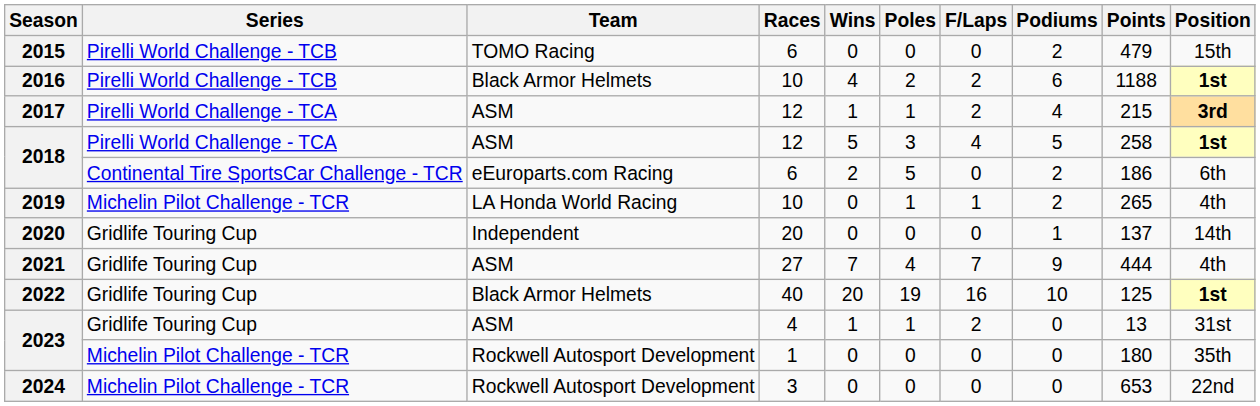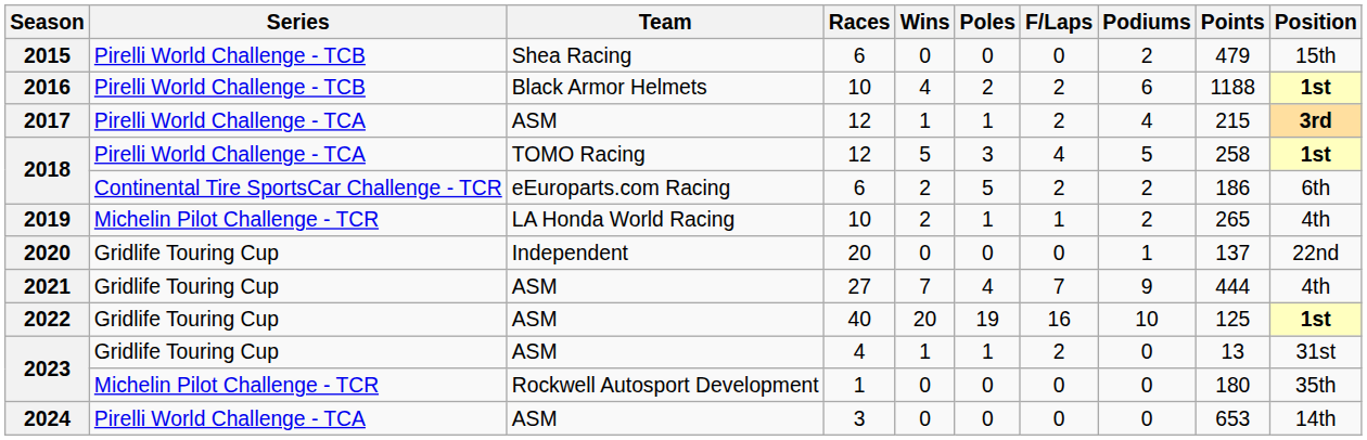 <table class="wikitable" style="font-size: 90%; text-align:center">
 <tr>
 <th>Season</th>
 <th>Series</th>
 <th>Team</th>
 <th>Races</th>
 <th>Wins</th>
 <th>Poles</th>
 <th>F/Laps</th>
 <th>Podiums</th>
 <th>Points</th>
 <th>Position</th>
 </tr>
 <tr>
 <th>2015</th>
 <td align="left"><a href='#'>Pirelli World Challenge - TCB</a></td>
-<td align="left">TOMO Racing</td>
+<td align="left">Shea Racing</td>
 <td>6</td>
 <td>0</td>
 <td>0</td>
 <td>0</td>
 <td>2</td>
 <td>479</td>
 <td>15th</td>
 </tr>
 <tr>
 <th>2016</th>
 <td align="left"><a href='#'>Pirelli World Challenge - TCB</a></td>
 <td align="left">Black Armor Helmets</td>
 <td>10</td>
 <td>4</td>
 <td>2</td>
 <td>2</td>
 <td>6</td>
 <td>1188</td>
 <td style="background:#FFFFBF;"><strong>1st</strong></td>
 </tr>
 <tr>
 <th>2017</th>
 <td align="left"><a href='#'>Pirelli World Challenge - TCA</a></td>
 <td align="left">ASM</td>
 <td>12</td>
 <td>1</td>
 <td>1</td>
 <td>2</td>
 <td>4</td>
 <td>215</td>
 <td style="background:#ffdf9f;"><strong>3rd</strong></td>
 </tr>
 <tr>
 <th rowspan="2">2018</th>
 <td align="left"><a href='#'>Pirelli World Challenge - TCA</a></td>
-<td align="left">ASM</td>
+<td align="left">TOMO Racing</td>
 <td>12</td>
 <td>5</td>
 <td>3</td>
 <td>4</td>
 <td>5</td>
 <td>258</td>
 <td style="background:#FFFFBF;"><strong>1st</strong></td>
 </tr>
 <tr>
 <td align="left"><a href='#'>Continental Tire SportsCar Challenge - TCR</a></td>
 <td align="left">eEuroparts.com Racing</td>
 <td>6</td>
 <td>2</td>
 <td>5</td>
-<td>0</td>
+<td>2</td>
 <td>2</td>
 <td>186</td>
 <td>6th</td>
 </tr>
 <tr>
 <th>2019</th>
 <td align="left"><a href='#'>Michelin Pilot Challenge - TCR</a></td>
 <td align="left">LA Honda World Racing</td>
 <td>10</td>
-<td>0</td>
+<td>2</td>
 <td>1</td>
 <td>1</td>
 <td>2</td>
 <td>265</td>
 <td>4th</td>
 </tr>
 <tr>
 <th>2020</th>
 <td align="left">Gridlife Touring Cup</td>
 <td align="left">Independent</td>
 <td>20</td>
 <td>0</td>
 <td>0</td>
 <td>0</td>
 <td>1</td>
 <td>137</td>
-<td>14th</td>
+<td>22nd</td>
 </tr>
 <tr>
 <th>2021</th>
 <td align="left">Gridlife Touring Cup</td>
 <td align="left">ASM</td>
 <td>27</td>
 <td>7</td>
 <td>4</td>
 <td>7</td>
 <td>9</td>
 <td>444</td>
 <td>4th</td>
 </tr>
 <tr>
 <th>2022</th>
 <td align="left">Gridlife Touring Cup</td>
-<td align="left">Black Armor Helmets</td>
+<td align="left">ASM</td>
 <td>40</td>
 <td>20</td>
 <td>19</td>
 <td>16</td>
 <td>10</td>
 <td>125</td>
 <td style="background:#FFFFBF;"><strong>1st</strong></td>
 </tr>
 <tr>
 <th rowspan="2">2023</th>
 <td align="left">Gridlife Touring Cup</td>
 <td align="left">ASM</td>
 <td>4</td>
 <td>1</td>
 <td>1</td>
 <td>2</td>
 <td>0</td>
 <td>13</td>
 <td>31st</td>
 </tr>
 <tr>
 <td align="left"><a href='#'>Michelin Pilot Challenge - TCR</a></td>
 <td aligna=left>Rockwell Autosport Development</td>
 <td>1</td>
 <td>0</td>
 <td>0</td>
 <td>0</td>
 <td>0</td>
 <td>180</td>
 <td>35th</td>
 </tr>
 <tr>
 <th>2024</th>
-<td align="left"><a href='#'>Michelin Pilot Challenge - TCR</a></td>
-<td align="left">Rockwell Autosport Development</td>
+<td align="left"><a href='#'>Pirelli World Challenge - TCA</a></td>
+<td align="left">ASM</td>
 <td>3</td>
 <td>0</td>
 <td>0</td>
 <td>0</td>
 <td>0</td>
 <td>653</td>
-<td>22nd</td>
+<td>14th</td>
 </tr>
 </table>
